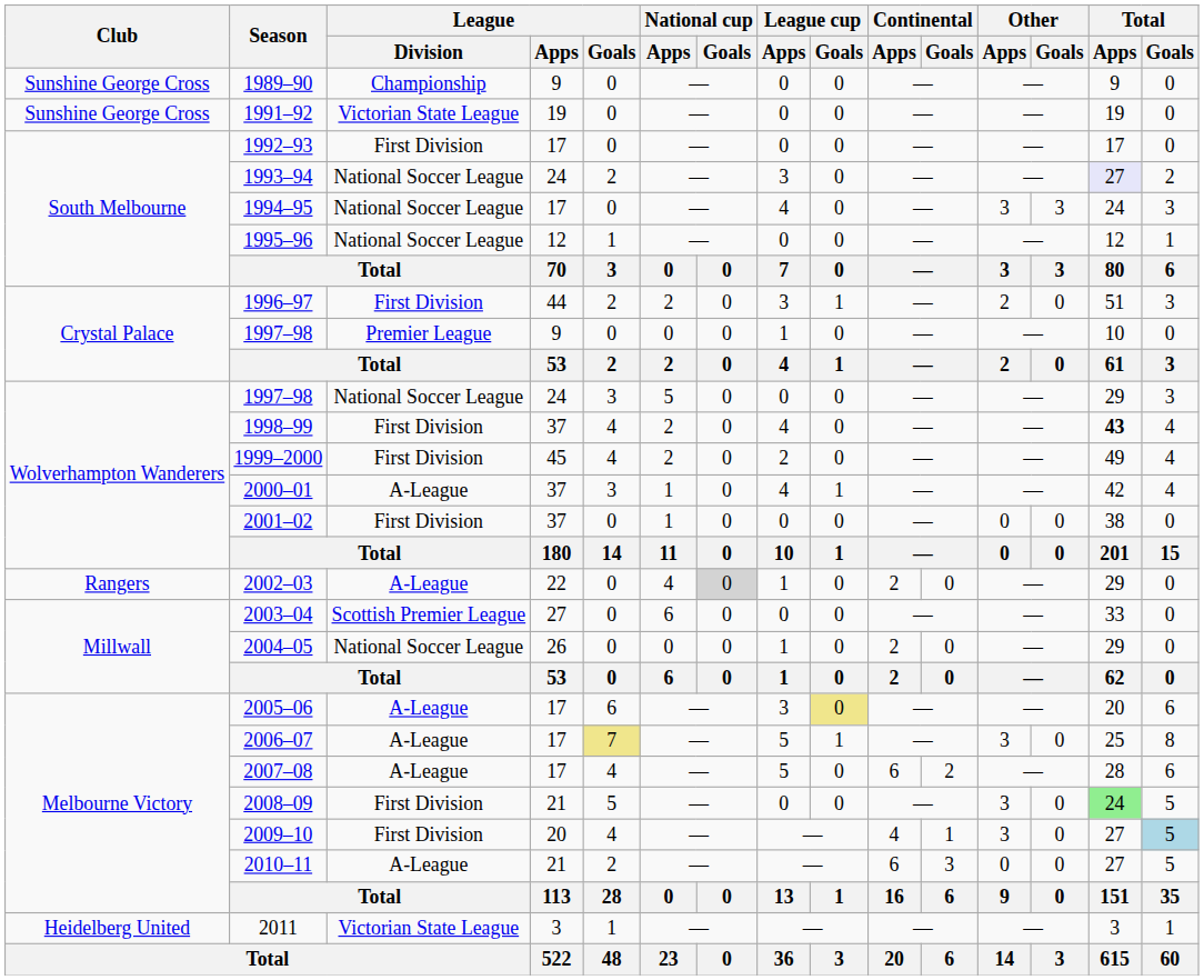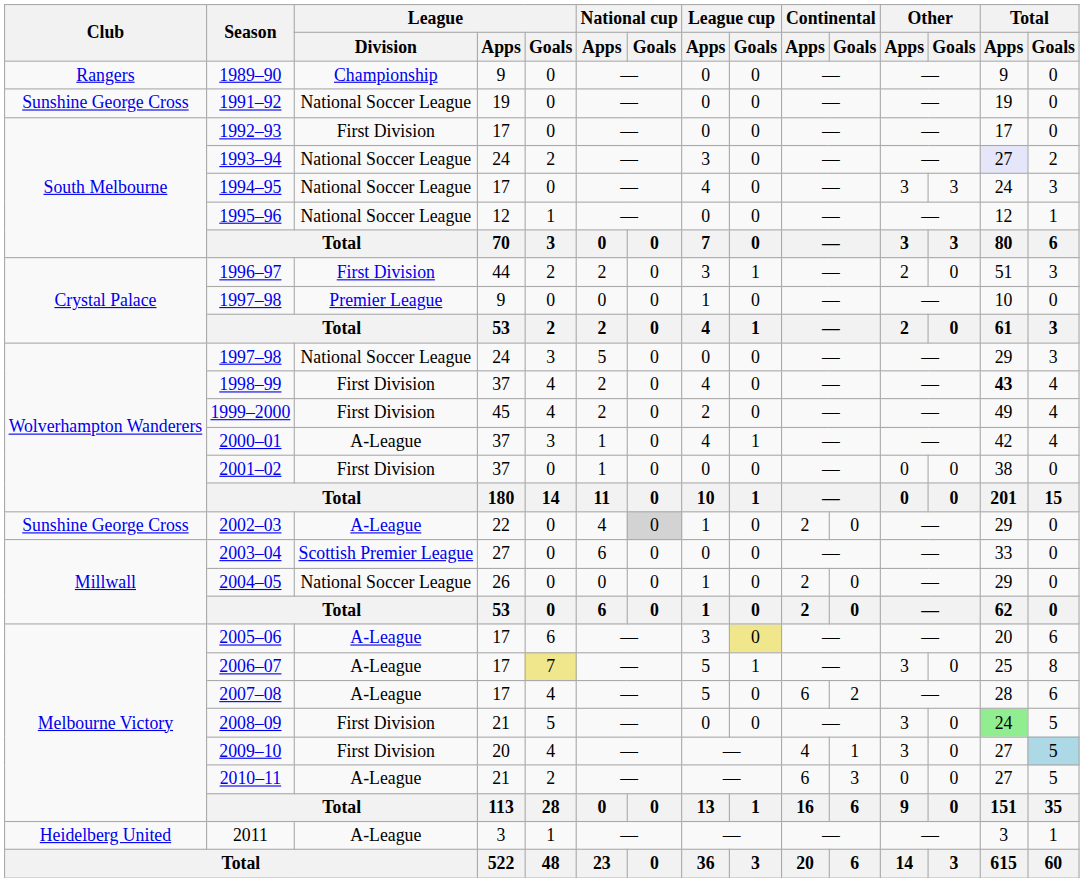 <table class="wikitable" style="text-align:center">
 <tr>
 <th rowspan="2">Club</th>
 <th rowspan="2">Season</th>
 <th colspan="3">League</th>
 <th colspan="2">National cup</th>
 <th colspan="2">League cup</th>
 <th colspan="2">Continental</th>
 <th colspan="2">Other</th>
 <th colspan="2">Total</th>
 </tr>
 <tr>
 <th>Division</th>
 <th>Apps</th>
 <th>Goals</th>
 <th>Apps</th>
 <th>Goals</th>
 <th>Apps</th>
 <th>Goals</th>
 <th>Apps</th>
 <th>Goals</th>
 <th>Apps</th>
 <th>Goals</th>
 <th>Apps</th>
 <th>Goals</th>
 </tr>
 <tr>
-<td><a href='#'>Sunshine George Cross</a></td>
+<td><a href='#'>Rangers</a></td>
 <td><a href='#'>1989–90</a></td>
 <td><a href='#'>Championship</a></td>
 <td>9</td>
 <td>0</td>
 <td colspan=2>—</td>
 <td>0</td>
 <td>0</td>
 <td colspan=2>—</td>
 <td colspan=2>—</td>
 <td>9</td>
 <td>0</td>
 </tr>
 <tr>
 <td><a href='#'>Sunshine George Cross</a></td>
 <td><a href='#'>1991–92</a></td>
-<td><a href='#'>Victorian State League</a></td>
+<td>National Soccer League</td>
 <td>19</td>
 <td>0</td>
 <td colspan=2>—</td>
 <td>0</td>
 <td>0</td>
 <td colspan=2>—</td>
 <td colspan=2>—</td>
 <td>19</td>
 <td>0</td>
 </tr>
 <tr>
 <td rowspan=5><a href='#'>South Melbourne</a></td>
 <td><a href='#'>1992–93</a></td>
 <td>First Division</td>
 <td>17</td>
 <td>0</td>
 <td colspan=2>—</td>
 <td>0</td>
 <td>0</td>
 <td colspan=2>—</td>
 <td colspan=2>—</td>
 <td>17</td>
 <td>0</td>
 </tr>
 <tr>
 <td><a href='#'>1993–94</a></td>
 <td>National Soccer League</td>
 <td>24</td>
 <td>2</td>
 <td colspan=2>—</td>
 <td>3</td>
 <td>0</td>
 <td colspan=2>—</td>
 <td colspan=2>—</td>
 <td style="background: lavender;">27</td>
 <td>2</td>
 </tr>
 <tr>
 <td><a href='#'>1994–95</a></td>
 <td>National Soccer League</td>
 <td>17</td>
 <td>0</td>
 <td colspan="2">—</td>
 <td>4</td>
 <td>0</td>
 <td colspan=2>—</td>
 <td>3</td>
 <td>3</td>
 <td>24</td>
 <td>3</td>
 </tr>
 <tr>
 <td><a href='#'>1995–96</a></td>
 <td>National Soccer League</td>
 <td>12</td>
 <td>1</td>
 <td colspan=2>—</td>
 <td>0</td>
 <td>0</td>
 <td colspan=2>—</td>
 <td colspan=2>—</td>
 <td>12</td>
 <td>1</td>
 </tr>
 <tr>
 <th colspan=2>Total</th>
 <th>70</th>
 <th>3</th>
 <th>0</th>
 <th>0</th>
 <th>7</th>
 <th>0</th>
 <th colspan=2>—</th>
 <th>3</th>
 <th>3</th>
 <th>80</th>
 <th>6</th>
 </tr>
 <tr>
 <td rowspan=3><a href='#'>Crystal Palace</a></td>
 <td><a href='#'>1996–97</a></td>
 <td><a href='#'>First Division</a></td>
 <td>44</td>
 <td>2</td>
 <td>2</td>
 <td>0</td>
 <td>3</td>
 <td>1</td>
 <td colspan=2>—</td>
 <td>2</td>
 <td>0</td>
 <td>51</td>
 <td>3</td>
 </tr>
 <tr>
 <td><a href='#'>1997–98</a></td>
 <td><a href='#'>Premier League</a></td>
 <td>9</td>
 <td>0</td>
 <td>0</td>
 <td>0</td>
 <td>1</td>
 <td>0</td>
 <td colspan=2>—</td>
 <td colspan=2>—</td>
 <td>10</td>
 <td>0</td>
 </tr>
 <tr>
 <th colspan=2>Total</th>
 <th>53</th>
 <th>2</th>
 <th>2</th>
 <th>0</th>
 <th>4</th>
 <th>1</th>
 <th colspan=2>—</th>
 <th>2</th>
 <th>0</th>
 <th>61</th>
 <th>3</th>
 </tr>
 <tr>
 <td rowspan=6><a href='#'>Wolverhampton Wanderers</a></td>
 <td><a href='#'>1997–98</a></td>
 <td>National Soccer League</td>
 <td>24</td>
 <td>3</td>
 <td>5</td>
 <td>0</td>
 <td>0</td>
 <td>0</td>
 <td colspan=2>—</td>
 <td colspan=2>—</td>
 <td>29</td>
 <td>3</td>
 </tr>
 <tr>
 <td><a href='#'>1998–99</a></td>
 <td>First Division</td>
 <td>37</td>
 <td>4</td>
 <td>2</td>
 <td>0</td>
 <td>4</td>
 <td>0</td>
 <td colspan=2>—</td>
 <td colspan=2>—</td>
 <td><strong>43</strong></td>
 <td>4</td>
 </tr>
 <tr>
 <td><a href='#'>1999–2000</a></td>
 <td>First Division</td>
 <td>45</td>
 <td>4</td>
 <td>2</td>
 <td>0</td>
 <td>2</td>
 <td>0</td>
 <td colspan=2>—</td>
 <td colspan=2>—</td>
 <td>49</td>
 <td>4</td>
 </tr>
 <tr>
 <td><a href='#'>2000–01</a></td>
 <td>A-League</td>
 <td>37</td>
 <td>3</td>
 <td>1</td>
 <td>0</td>
 <td>4</td>
 <td>1</td>
 <td colspan=2>—</td>
 <td colspan=2>—</td>
 <td>42</td>
 <td>4</td>
 </tr>
 <tr>
 <td><a href='#'>2001–02</a></td>
 <td>First Division</td>
 <td>37</td>
 <td>0</td>
 <td>1</td>
 <td>0</td>
 <td>0</td>
 <td>0</td>
 <td colspan=2>—</td>
 <td>0</td>
 <td>0</td>
 <td>38</td>
 <td>0</td>
 </tr>
 <tr>
 <th colspan=2>Total</th>
 <th>180</th>
 <th>14</th>
 <th>11</th>
 <th>0</th>
 <th>10</th>
 <th>1</th>
 <th colspan=2>—</th>
 <th>0</th>
 <th>0</th>
 <th>201</th>
 <th>15</th>
 </tr>
 <tr>
-<td><a href='#'>Rangers</a></td>
+<td><a href='#'>Sunshine George Cross</a></td>
 <td><a href='#'>2002–03</a></td>
 <td><a href='#'>A-League</a></td>
 <td>22</td>
 <td>0</td>
 <td>4</td>
 <td style="background: lightgrey;">0</td>
 <td>1</td>
 <td>0</td>
 <td>2</td>
 <td>0</td>
 <td colspan=2>—</td>
 <td>29</td>
 <td>0</td>
 </tr>
 <tr>
 <td rowspan=3><a href='#'>Millwall</a></td>
 <td><a href='#'>2003–04</a></td>
 <td><a href='#'>Scottish Premier League</a></td>
 <td>27</td>
 <td>0</td>
 <td>6</td>
 <td>0</td>
 <td>0</td>
 <td>0</td>
 <td colspan=2>—</td>
 <td colspan=2>—</td>
 <td>33</td>
 <td>0</td>
 </tr>
 <tr>
 <td><a href='#'>2004–05</a></td>
 <td>National Soccer League</td>
 <td>26</td>
 <td>0</td>
 <td>0</td>
 <td>0</td>
 <td>1</td>
 <td>0</td>
 <td>2</td>
 <td>0</td>
 <td colspan=2>—</td>
 <td>29</td>
 <td>0</td>
 </tr>
 <tr>
 <th colspan=2>Total</th>
 <th>53</th>
 <th>0</th>
 <th>6</th>
 <th>0</th>
 <th>1</th>
 <th>0</th>
 <th>2</th>
 <th>0</th>
 <th colspan=2>—</th>
 <th>62</th>
 <th>0</th>
 </tr>
 <tr>
 <td rowspan=7><a href='#'>Melbourne Victory</a></td>
 <td><a href='#'>2005–06</a></td>
 <td><a href='#'>A-League</a></td>
 <td>17</td>
 <td>6</td>
 <td colspan=2>—</td>
 <td>3</td>
 <td style="background: khaki;">0</td>
 <td colspan=2>—</td>
 <td colspan="2">—</td>
 <td>20</td>
 <td>6</td>
 </tr>
 <tr>
 <td><a href='#'>2006–07</a></td>
 <td>A-League</td>
 <td>17</td>
 <td style="background: khaki;">7</td>
 <td colspan=2>—</td>
 <td>5</td>
 <td>1</td>
 <td colspan=2>—</td>
 <td>3</td>
 <td>0</td>
 <td>25</td>
 <td>8</td>
 </tr>
 <tr>
 <td><a href='#'>2007–08</a></td>
 <td>A-League</td>
 <td>17</td>
 <td>4</td>
 <td colspan=2>—</td>
 <td>5</td>
 <td>0</td>
 <td>6</td>
 <td>2</td>
 <td colspan=2>—</td>
 <td>28</td>
 <td>6</td>
 </tr>
 <tr>
 <td><a href='#'>2008–09</a></td>
 <td>First Division</td>
 <td>21</td>
 <td>5</td>
 <td colspan=2>—</td>
 <td>0</td>
 <td>0</td>
 <td colspan=2>—</td>
 <td>3</td>
 <td>0</td>
 <td style="background: lightgreen;">24</td>
 <td>5</td>
 </tr>
 <tr>
 <td><a href='#'>2009–10</a></td>
 <td>First Division</td>
 <td>20</td>
 <td>4</td>
 <td colspan=2>—</td>
 <td colspan=2>—</td>
 <td>4</td>
 <td>1</td>
 <td>3</td>
 <td>0</td>
 <td>27</td>
 <td style="background: lightblue;">5</td>
 </tr>
 <tr>
 <td><a href='#'>2010–11</a></td>
 <td>A-League</td>
 <td>21</td>
 <td>2</td>
 <td colspan=2>—</td>
 <td colspan=2>—</td>
 <td>6</td>
 <td>3</td>
 <td>0</td>
 <td>0</td>
 <td>27</td>
 <td>5</td>
 </tr>
 <tr>
 <th colspan=2>Total</th>
 <th>113</th>
 <th>28</th>
 <th>0</th>
 <th>0</th>
 <th>13</th>
 <th>1</th>
 <th>16</th>
 <th>6</th>
 <th>9</th>
 <th>0</th>
 <th>151</th>
 <th>35</th>
 </tr>
 <tr>
 <td><a href='#'>Heidelberg United</a></td>
 <td>2011</td>
-<td><a href='#'>Victorian State League</a></td>
+<td>A-League</td>
 <td>3</td>
 <td>1</td>
 <td colspan="2">—</td>
 <td colspan="2">—</td>
 <td colspan=2>—</td>
 <td colspan=2>—</td>
 <td>3</td>
 <td>1</td>
 </tr>
 <tr>
 <th colspan=3>Total</th>
 <th>522</th>
 <th>48</th>
 <th>23</th>
 <th>0</th>
 <th>36</th>
 <th>3</th>
 <th>20</th>
 <th>6</th>
 <th>14</th>
 <th>3</th>
 <th>615</th>
 <th>60</th>
 </tr>
 </table>
